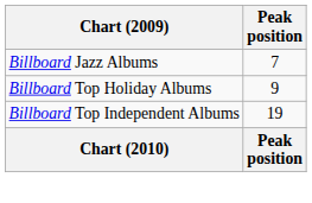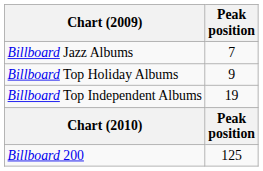 <table class="wikitable">
 <tr>
 <th>Chart (2009)</th>
 <th>Peak<br>position</th>
 </tr>
 <tr>
 <td><em><a href='#'>Billboard</a></em> Jazz Albums</td>
 <td align="center">7</td>
 </tr>
 <tr>
 <td><em><a href='#'>Billboard</a></em> Top Holiday Albums</td>
 <td align="center">9</td>
 </tr>
 <tr>
 <td><em><a href='#'>Billboard</a></em> Top Independent Albums</td>
 <td align="center">19</td>
 </tr>
 <tr>
 <th>Chart (2010)</th>
 <th>Peak <br>position</th>
 </tr>
+<tr>
+<td><a href='#'><em>Billboard</em> 200</a></td>
+<td align="center">125</td>
+</tr>
 </table>
